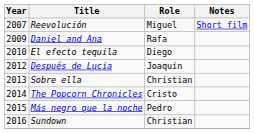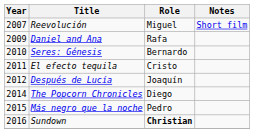 <table class="wikitable">
 <tr>
 <th>Year</th>
 <th>Title</th>
 <th>Role</th>
 <th>Notes</th>
 </tr>
 <tr>
 <td>2007</td>
 <td><em>Reevolución</em></td>
 <td>Miguel</td>
 <td><a href='#'>Short film</a></td>
 </tr>
 <tr>
 <td>2009</td>
 <td><em><a href='#'>Daniel and Ana</a></em></td>
 <td>Rafa</td>
 <td></td>
 </tr>
 <tr>
 <td>2010</td>
+<td><em><a href='#'>Seres: Génesis</a></em></td>
+<td>Bernardo</td>
+<td></td>
+</tr>
+<tr>
+<td>2011</td>
 <td><em>El efecto tequila</em></td>
-<td>Diego</td>
+<td>Cristo</td>
 <td></td>
 </tr>
 <tr>
 <td>2012</td>
 <td><em><a href='#'>Después de Lucía</a></em></td>
 <td>Joaquín</td>
 <td></td>
 </tr>
 <tr>
-<td>2013</td>
-<td><em>Sobre ella</em></td>
-<td>Christian</td>
-<td></td>
-</tr>
-<tr>
 <td>2014</td>
 <td><em><a href='#'>The Popcorn Chronicles</a></em></td>
-<td>Cristo</td>
+<td>Diego</td>
 <td></td>
 </tr>
 <tr>
 <td>2015</td>
 <td><em><a href='#'>Más negro que la noche</a></em></td>
 <td>Pedro</td>
 <td></td>
 </tr>
 <tr>
 <td>2016</td>
 <td><em>Sundown</em></td>
-<td>Christian</td>
+<td><strong>Christian</strong></td>
 <td></td>
 </tr>
 <tr>
 </tr>
 </table>
